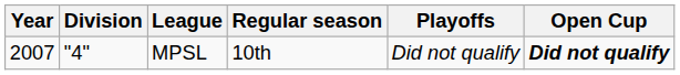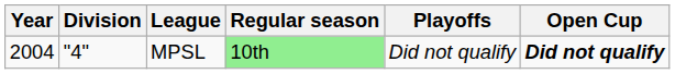 <table class="wikitable">
 <tr>
 <th>Year</th>
 <th>Division</th>
 <th>League</th>
 <th>Regular season</th>
 <th>Playoffs</th>
 <th>Open Cup</th>
 </tr>
 <tr>
-<td>2007</td>
+<td>2004</td>
 <td>"4"</td>
 <td>MPSL</td>
-<td>10th</td>
+<td style="background: lightgreen;">10th</td>
 <td><em>Did not qualify</em></td>
 <td><strong><em>Did not qualify</em></strong></td>
 </tr>
 </table>
